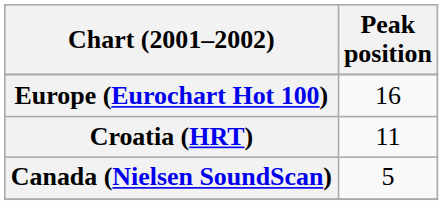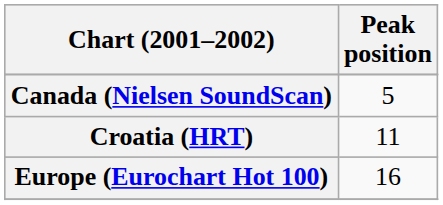 <table class="wikitable sortable plainrowheaders" style="text-align:center">
 <tr>
 <th scope="col">Chart (2001–2002)</th>
 <th scope="col">Peak<br>position</th>
 </tr>
 <tr>
 </tr>
 <tr>
-<th scope="row">Europe (<a href='#'>Eurochart Hot 100</a>)</th>
-<td>16</td>
+<th scope="row">Canada (<a href='#'>Nielsen SoundScan</a>)</th>
+<td>5</td>
 </tr>
 <tr>
 <th scope="row">Croatia (<a href='#'>HRT</a>)</th>
 <td>11</td>
 </tr>
 <tr>
-<th scope="row">Canada (<a href='#'>Nielsen SoundScan</a>)</th>
-<td>5</td>
+<th scope="row">Europe (<a href='#'>Eurochart Hot 100</a>)</th>
+<td>16</td>
 </tr>
 <tr>
 </tr>
 <tr>
 </tr>
 <tr>
 </tr>
 <tr>
 </tr>
 <tr>
 </tr>
 <tr>
 </tr>
 <tr>
 </tr>
 <tr>
 </tr>
 <tr>
 </tr>
 <tr>
 </tr>
 <tr>
 </tr>
 <tr>
 </tr>
 <tr>
 </tr>
 <tr>
 </tr>
 </table>
